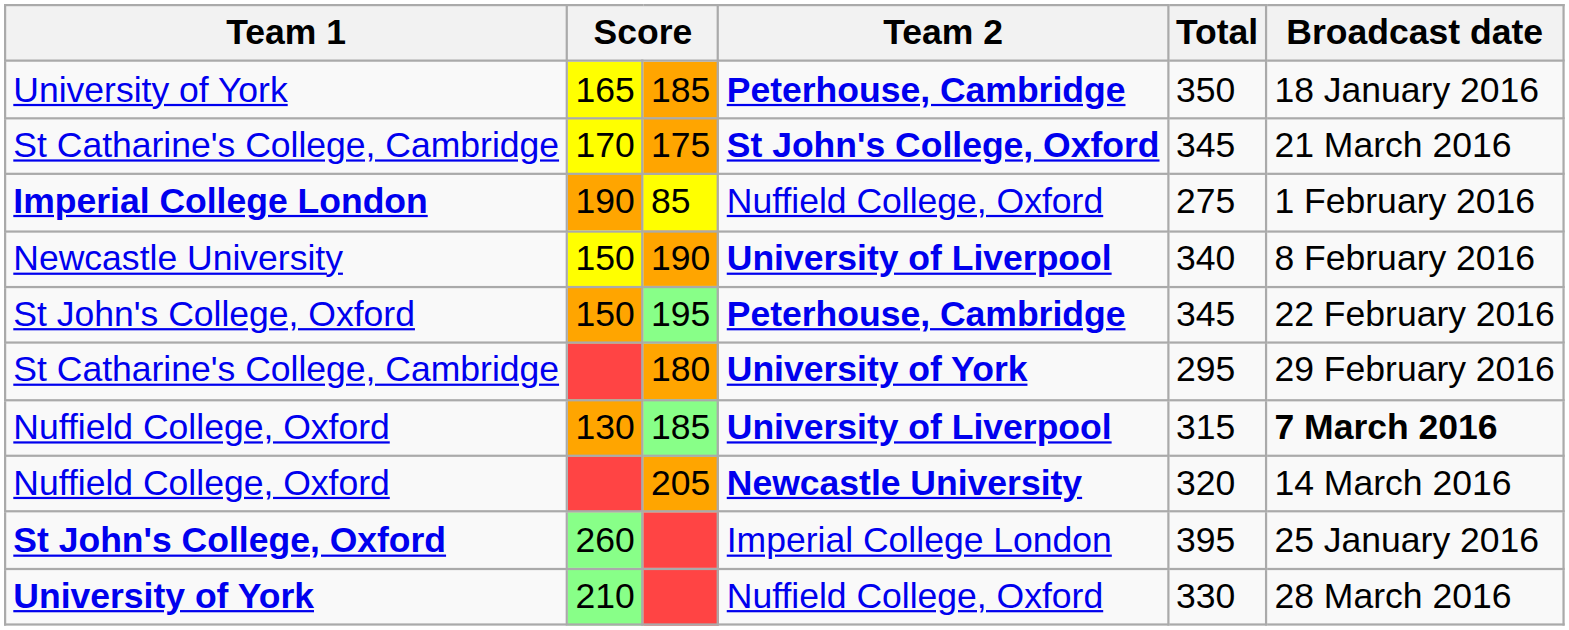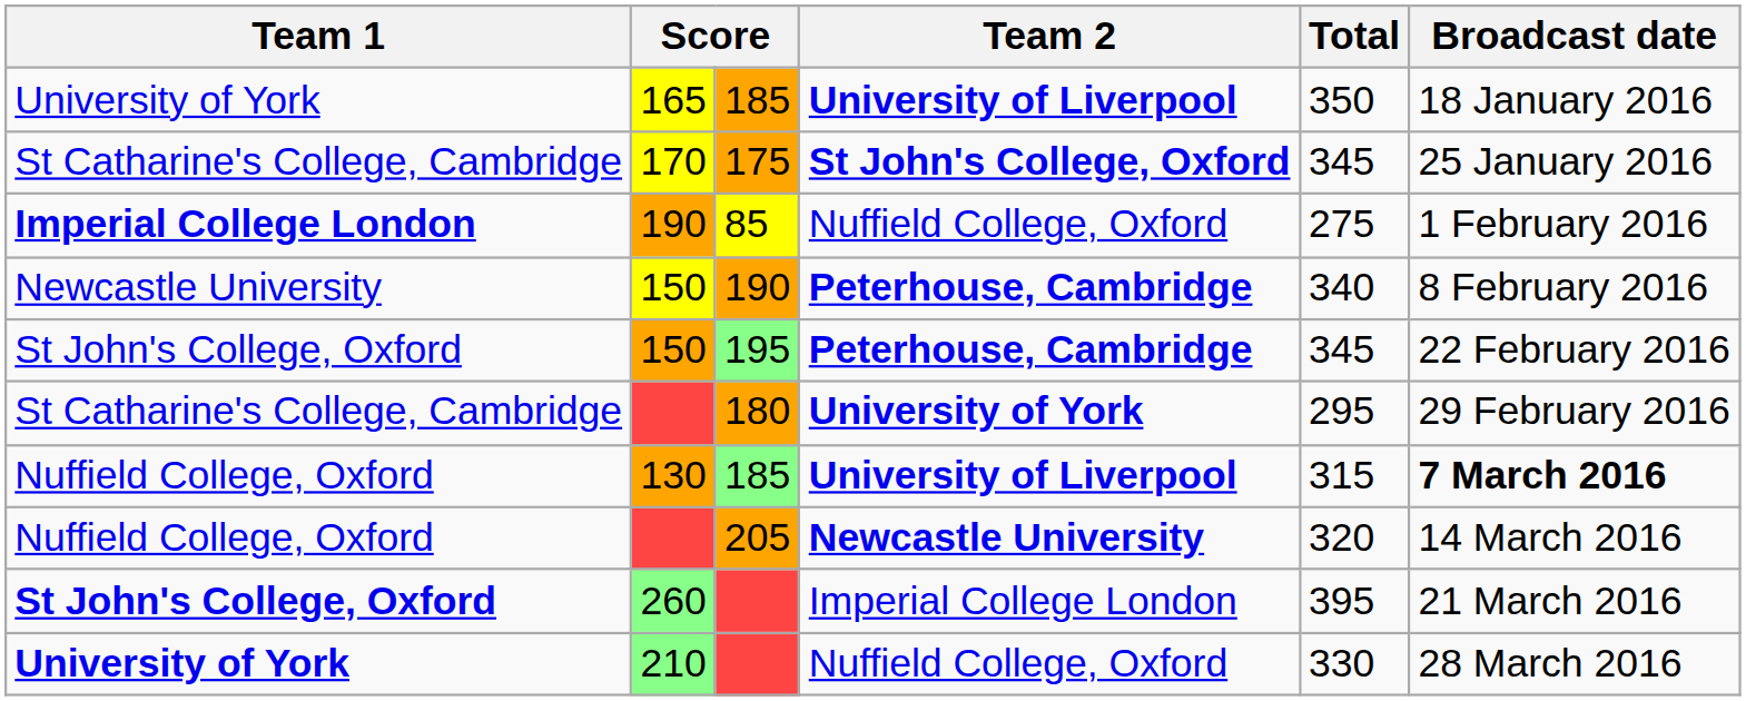 <table class="wikitable">
 <tr>
 <th>Team 1</th>
 <th colspan=2>Score</th>
 <th>Team 2</th>
 <th>Total</th>
 <th>Broadcast date</th>
 </tr>
 <tr>
 <td><a href='#'>University of York</a></td>
 <td style="background:yellow">165</td>
 <td style="background:orange">185</td>
-<td><strong><a href='#'>Peterhouse, Cambridge</a></strong></td>
+<td><strong><a href='#'>University of Liverpool</a></strong></td>
 <td>350</td>
 <td>18 January 2016</td>
 </tr>
 <tr>
 <td><a href='#'>St Catharine's College, Cambridge</a></td>
 <td style="background:yellow">170</td>
 <td style="background:orange">175</td>
 <td><strong><a href='#'>St John's College, Oxford</a></strong></td>
 <td>345</td>
-<td>21 March 2016</td>
+<td>25 January 2016</td>
 </tr>
 <tr>
 <td><strong><a href='#'>Imperial College London</a></strong></td>
 <td style="background:orange">190</td>
 <td style="background:yellow">85</td>
 <td><a href='#'>Nuffield College, Oxford</a></td>
 <td>275</td>
 <td>1 February 2016</td>
 </tr>
 <tr>
 <td><a href='#'>Newcastle University</a></td>
 <td style="background:yellow">150</td>
 <td style="background:orange">190</td>
-<td><strong><a href='#'>University of Liverpool</a></strong></td>
+<td><strong><a href='#'>Peterhouse, Cambridge</a></strong></td>
 <td>340</td>
 <td>8 February 2016</td>
 </tr>
 <tr>
 <td><a href='#'>St John's College, Oxford</a></td>
 <td style="background:orange">150</td>
 <td style="background:#88ff88">195</td>
 <td><strong><a href='#'>Peterhouse, Cambridge</a></strong></td>
 <td>345</td>
 <td>22 February 2016</td>
 </tr>
 <tr>
 <td><a href='#'>St Catharine's College, Cambridge</a></td>
 <td style="background:#f44;"></td>
 <td style="background:orange">180</td>
 <td><strong><a href='#'>University of York</a></strong></td>
 <td>295</td>
 <td>29 February 2016</td>
 </tr>
 <tr>
 <td><a href='#'>Nuffield College, Oxford</a></td>
 <td style="background:orange">130</td>
 <td style="background:#88ff88">185</td>
 <td><strong><a href='#'>University of Liverpool</a></strong></td>
 <td>315</td>
 <td><strong>7 March 2016</strong></td>
 </tr>
 <tr>
 <td><a href='#'>Nuffield College, Oxford</a></td>
 <td style="background:#f44;"></td>
 <td style="background:orange">205</td>
 <td><strong><a href='#'>Newcastle University</a></strong></td>
 <td>320</td>
 <td>14 March 2016</td>
 </tr>
 <tr>
 <td><strong><a href='#'>St John's College, Oxford</a></strong></td>
 <td style="background:#88ff88">260</td>
 <td style="background:#f44;"></td>
 <td><a href='#'>Imperial College London</a></td>
 <td>395</td>
-<td>25 January 2016</td>
+<td>21 March 2016</td>
 </tr>
 <tr>
 <td><strong><a href='#'>University of York</a></strong></td>
 <td style="background:#88ff88">210</td>
 <td style="background:#f44;"></td>
 <td><a href='#'>Nuffield College, Oxford</a></td>
 <td>330</td>
 <td>28 March 2016</td>
 </tr>
 </table>
